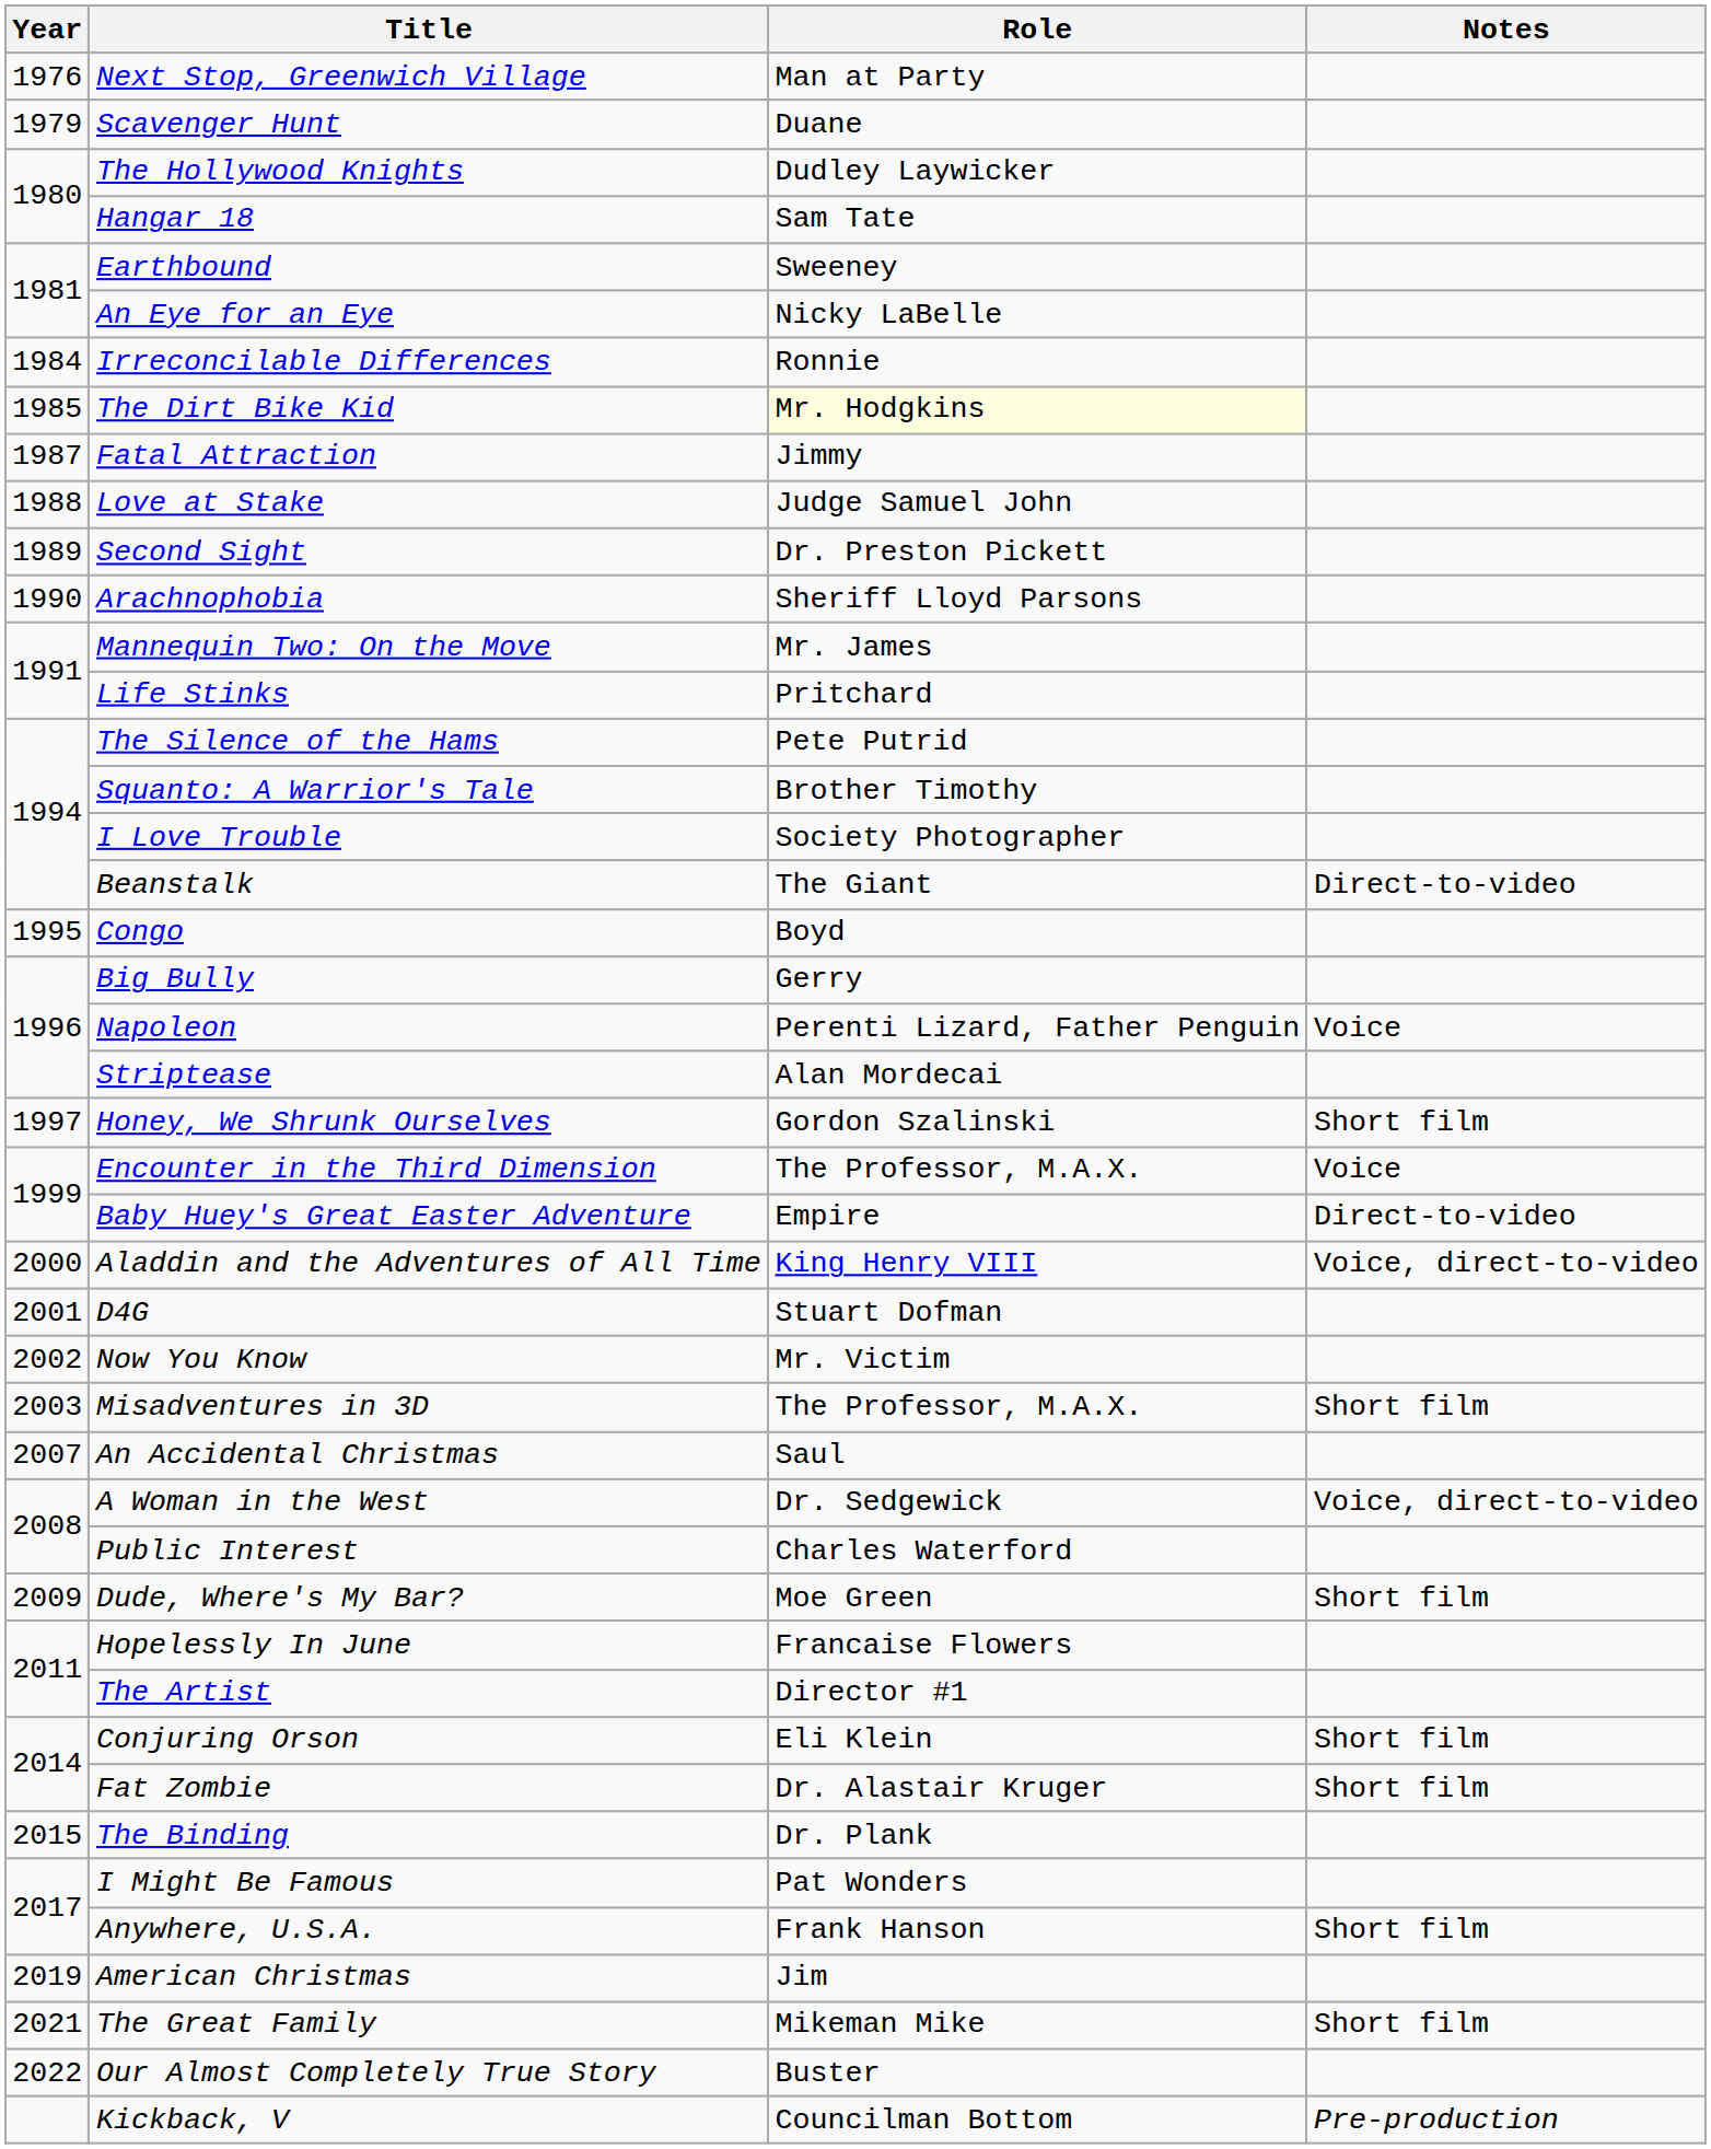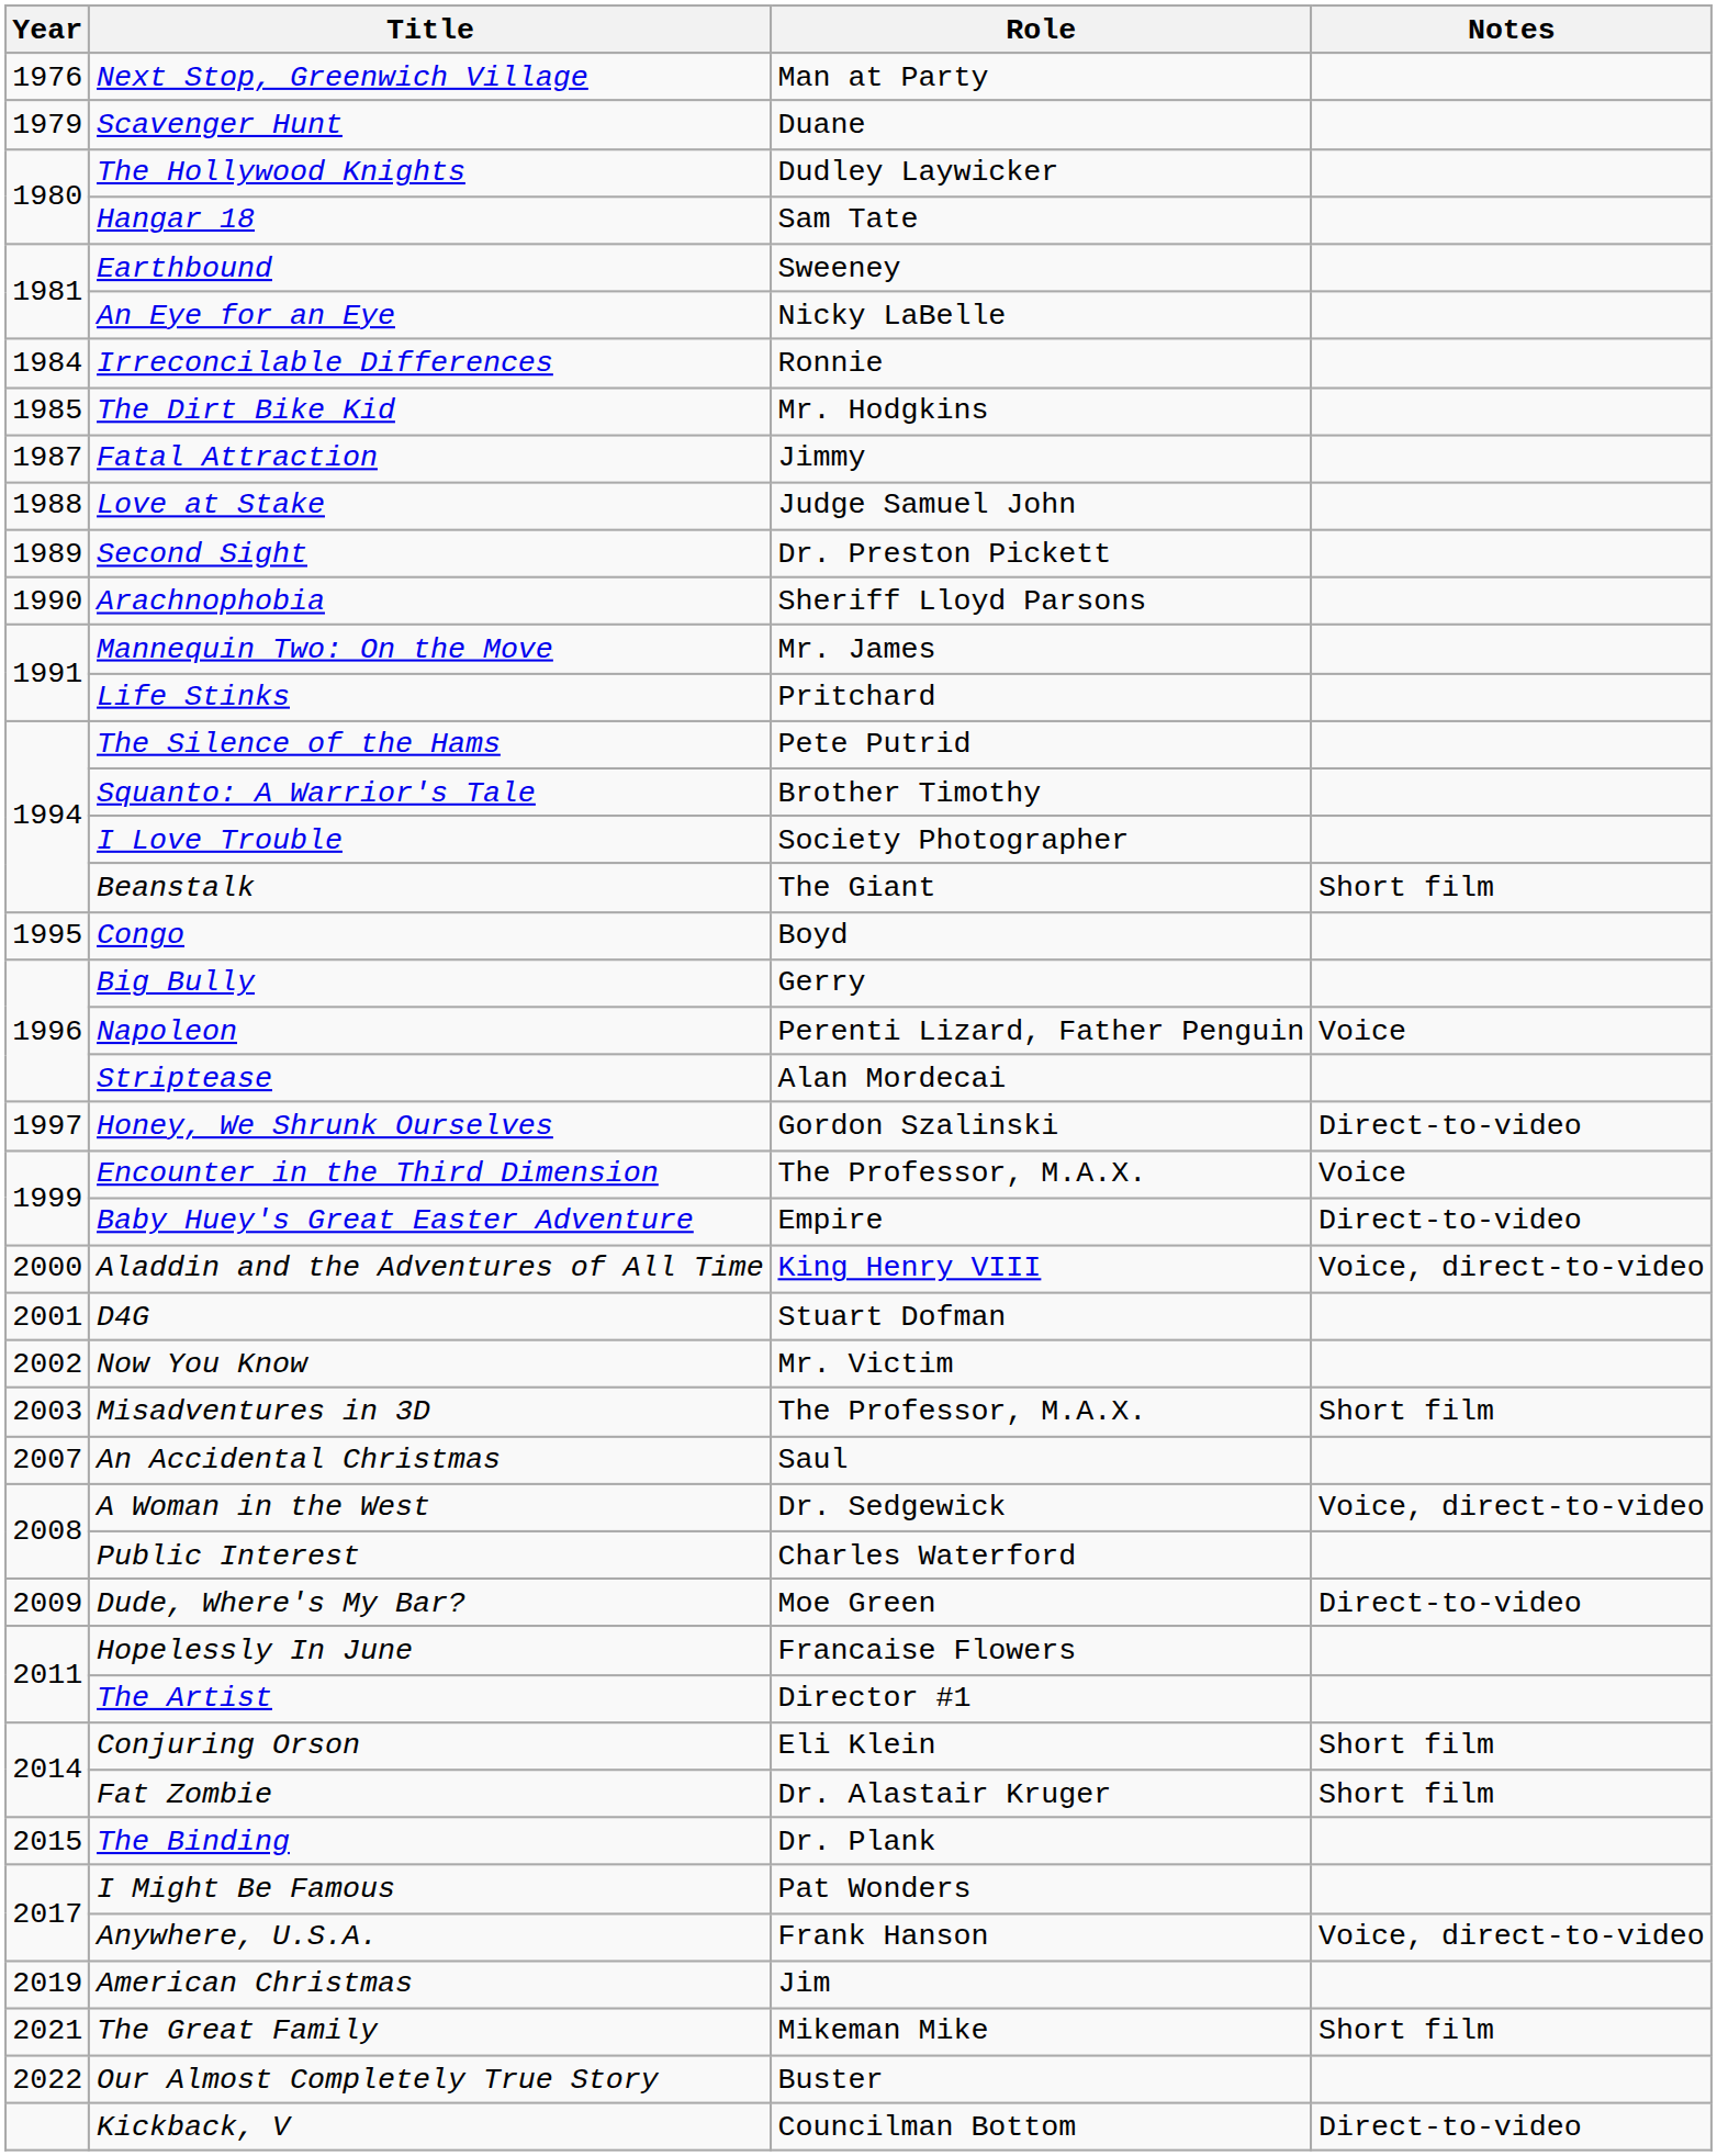 <table class="wikitable sortable">
 <tr>
 <th>Year</th>
 <th>Title</th>
 <th>Role</th>
 <th class="unsortable">Notes</th>
 </tr>
 <tr>
 <td>1976</td>
 <td><em><a href='#'>Next Stop, Greenwich Village</a></em></td>
 <td>Man at Party</td>
 <td></td>
 </tr>
 <tr>
 <td>1979</td>
 <td><em><a href='#'>Scavenger Hunt</a></em></td>
 <td>Duane</td>
 <td></td>
 </tr>
 <tr>
 <td rowspan="2">1980</td>
 <td><em><a href='#'>The Hollywood Knights</a></em></td>
 <td>Dudley Laywicker</td>
 <td></td>
 </tr>
 <tr>
 <td><em><a href='#'>Hangar 18</a></em></td>
 <td>Sam Tate</td>
 <td></td>
 </tr>
 <tr>
 <td rowspan="2">1981</td>
 <td><em><a href='#'>Earthbound</a></em></td>
 <td>Sweeney</td>
 <td></td>
 </tr>
 <tr>
 <td><em><a href='#'>An Eye for an Eye</a></em></td>
 <td>Nicky LaBelle</td>
 <td></td>
 </tr>
 <tr>
 <td>1984</td>
 <td><em><a href='#'>Irreconcilable Differences</a></em></td>
 <td>Ronnie</td>
 <td></td>
 </tr>
 <tr>
 <td>1985</td>
 <td><em><a href='#'>The Dirt Bike Kid</a></em></td>
-<td style="background: lightyellow;">Mr. Hodgkins</td>
+<td>Mr. Hodgkins</td>
 <td></td>
 </tr>
 <tr>
 <td>1987</td>
 <td><em><a href='#'>Fatal Attraction</a></em></td>
 <td>Jimmy</td>
 <td></td>
 </tr>
 <tr>
 <td>1988</td>
 <td><em><a href='#'>Love at Stake</a></em></td>
 <td>Judge Samuel John</td>
 <td></td>
 </tr>
 <tr>
 <td>1989</td>
 <td><em><a href='#'>Second Sight</a></em></td>
 <td>Dr. Preston Pickett</td>
 <td></td>
 </tr>
 <tr>
 <td>1990</td>
 <td><em><a href='#'>Arachnophobia</a></em></td>
 <td>Sheriff Lloyd Parsons</td>
 <td></td>
 </tr>
 <tr>
 <td rowspan="2">1991</td>
 <td><em><a href='#'>Mannequin Two: On the Move</a></em></td>
 <td>Mr. James</td>
 <td></td>
 </tr>
 <tr>
 <td><em><a href='#'>Life Stinks</a></em></td>
 <td>Pritchard</td>
 <td></td>
 </tr>
 <tr>
 <td rowspan="4">1994</td>
 <td><em><a href='#'>The Silence of the Hams</a></em></td>
 <td>Pete Putrid</td>
 <td></td>
 </tr>
 <tr>
 <td><em><a href='#'>Squanto: A Warrior's Tale</a></em></td>
 <td>Brother Timothy</td>
 <td></td>
 </tr>
 <tr>
 <td><em><a href='#'>I Love Trouble</a></em></td>
 <td>Society Photographer</td>
 <td></td>
 </tr>
 <tr>
 <td><em>Beanstalk</em></td>
 <td>The Giant</td>
-<td>Direct-to-video</td>
+<td>Short film</td>
 </tr>
 <tr>
 <td>1995</td>
 <td><em><a href='#'>Congo</a></em></td>
 <td>Boyd</td>
 <td></td>
 </tr>
 <tr>
 <td rowspan="3">1996</td>
 <td><em><a href='#'>Big Bully</a></em></td>
 <td>Gerry</td>
 <td></td>
 </tr>
 <tr>
 <td><em><a href='#'>Napoleon</a></em></td>
 <td>Perenti Lizard, Father Penguin</td>
 <td>Voice</td>
 </tr>
 <tr>
 <td><em><a href='#'>Striptease</a></em></td>
 <td>Alan Mordecai</td>
 <td></td>
 </tr>
 <tr>
 <td>1997</td>
 <td><em><a href='#'>Honey, We Shrunk Ourselves</a></em></td>
 <td>Gordon Szalinski</td>
-<td>Short film</td>
+<td>Direct-to-video</td>
 </tr>
 <tr>
 <td rowspan="2">1999</td>
 <td><em><a href='#'>Encounter in the Third Dimension</a></em></td>
 <td>The Professor, M.A.X.</td>
 <td>Voice</td>
 </tr>
 <tr>
 <td><em><a href='#'>Baby Huey's Great Easter Adventure</a></em></td>
 <td>Empire</td>
 <td>Direct-to-video</td>
 </tr>
 <tr>
 <td>2000</td>
 <td><em>Aladdin and the Adventures of All Time</em></td>
 <td><a href='#'>King Henry VIII</a></td>
 <td>Voice, direct-to-video</td>
 </tr>
 <tr>
 <td>2001</td>
 <td><em>D4G</em></td>
 <td>Stuart Dofman</td>
 <td></td>
 </tr>
 <tr>
 <td>2002</td>
 <td><em>Now You Know</em></td>
 <td>Mr. Victim</td>
 <td></td>
 </tr>
 <tr>
 <td>2003</td>
 <td><em>Misadventures in 3D</em></td>
 <td>The Professor, M.A.X.</td>
 <td>Short film</td>
 </tr>
 <tr>
 <td>2007</td>
 <td><em>An Accidental Christmas</em></td>
 <td>Saul</td>
 <td></td>
 </tr>
 <tr>
 <td rowspan="2">2008</td>
 <td><em>A Woman in the West</em></td>
 <td>Dr. Sedgewick</td>
 <td>Voice, direct-to-video</td>
 </tr>
 <tr>
 <td><em>Public Interest</em></td>
 <td>Charles Waterford</td>
 <td></td>
 </tr>
 <tr>
 <td>2009</td>
 <td><em>Dude, Where's My Bar?</em></td>
 <td>Moe Green</td>
-<td>Short film</td>
+<td>Direct-to-video</td>
 </tr>
 <tr>
 <td rowspan="2">2011</td>
 <td><em>Hopelessly In June</em></td>
 <td>Francaise Flowers</td>
 <td></td>
 </tr>
 <tr>
 <td><em><a href='#'>The Artist</a></em></td>
 <td>Director #1</td>
 <td></td>
 </tr>
 <tr>
 <td rowspan="2">2014</td>
 <td><em>Conjuring Orson</em></td>
 <td>Eli Klein</td>
 <td>Short film</td>
 </tr>
 <tr>
 <td><em>Fat Zombie</em></td>
 <td>Dr. Alastair Kruger</td>
 <td>Short film</td>
 </tr>
 <tr>
 <td>2015</td>
 <td><em><a href='#'>The Binding</a></em></td>
 <td>Dr. Plank</td>
 <td></td>
 </tr>
 <tr>
 <td rowspan="2">2017</td>
 <td><em>I Might Be Famous</em></td>
 <td>Pat Wonders</td>
 <td></td>
 </tr>
 <tr>
 <td><em>Anywhere, U.S.A.</em></td>
 <td>Frank Hanson</td>
-<td>Short film</td>
+<td>Voice, direct-to-video</td>
 </tr>
 <tr>
 <td>2019</td>
 <td><em>American Christmas</em></td>
 <td>Jim</td>
 <td></td>
 </tr>
 <tr>
 <td>2021</td>
 <td><em>The Great Family</em></td>
 <td>Mikeman Mike</td>
 <td>Short film</td>
 </tr>
 <tr>
 <td>2022</td>
 <td><em>Our Almost Completely True Story</em></td>
 <td>Buster</td>
 <td></td>
 </tr>
 <tr>
 <td></td>
 <td><em>Kickback, V</em></td>
 <td>Councilman Bottom</td>
-<td><em>Pre-production</em></td>
+<td>Direct-to-video</td>
 </tr>
 </table>
